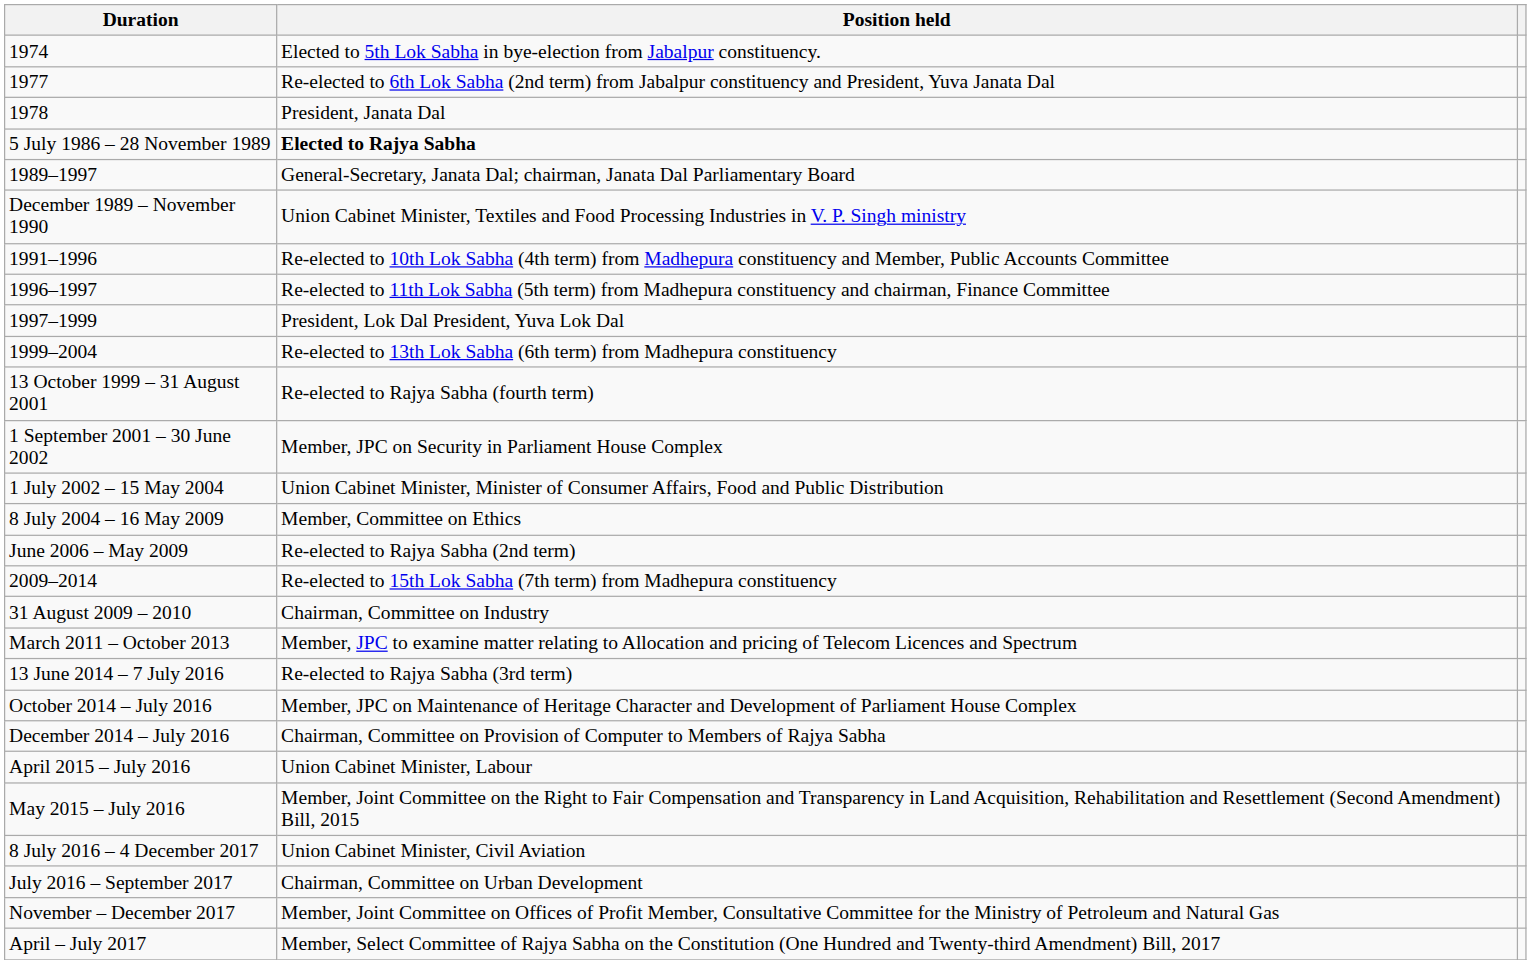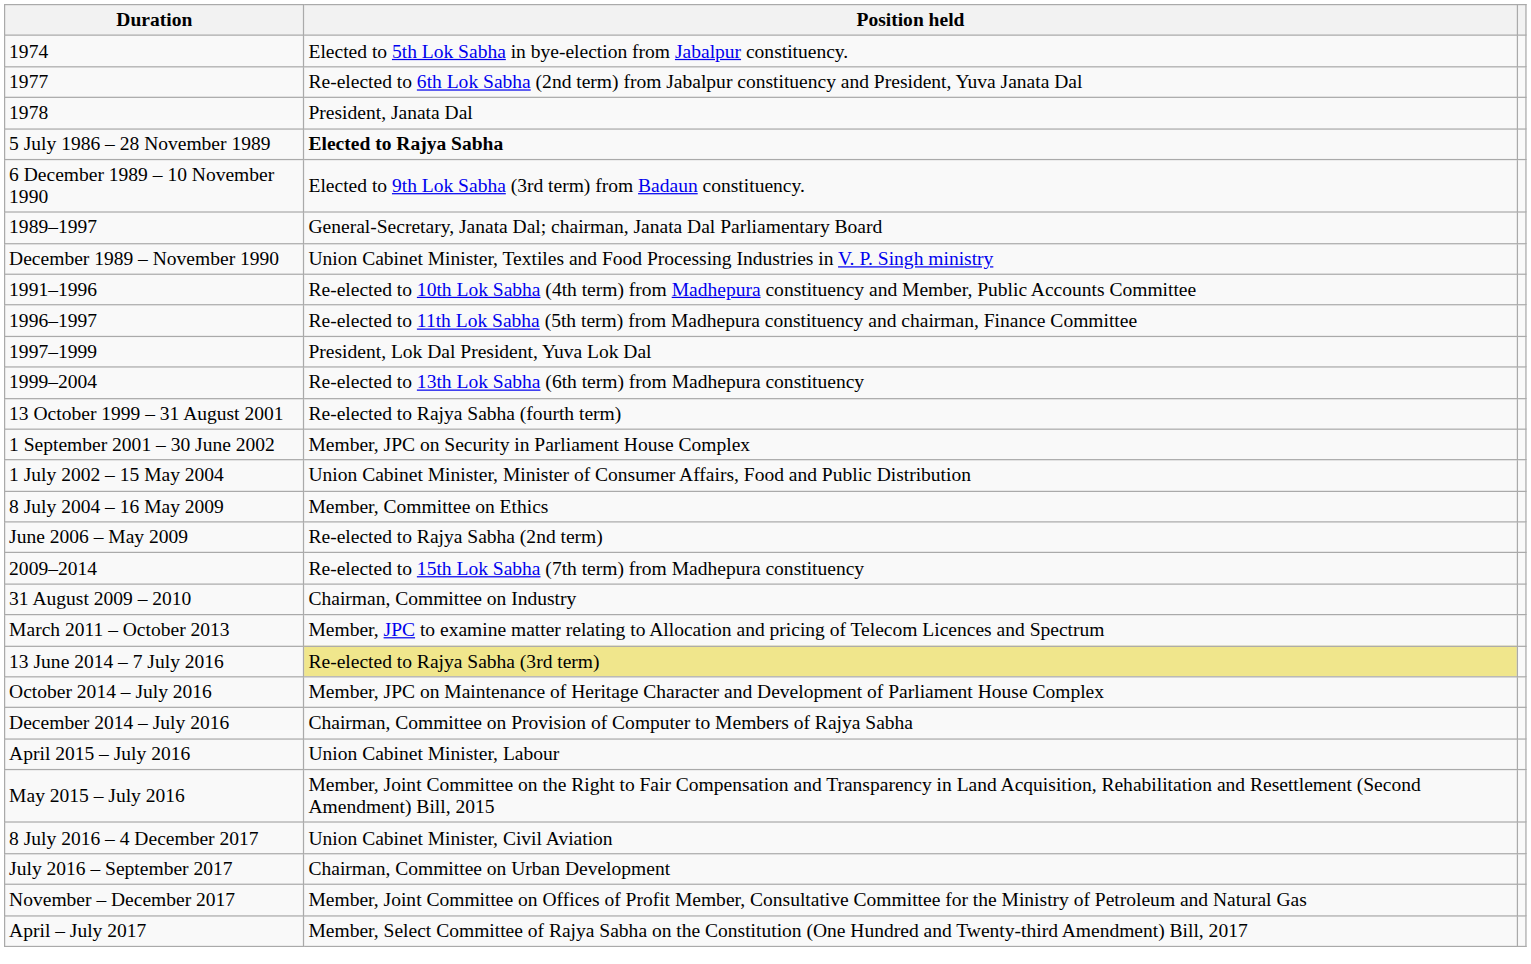 <table class="wikitable">
 <tr>
 <th>Duration</th>
 <th>Position held</th>
 <th></th>
 </tr>
 <tr>
 <td>1974</td>
 <td>Elected to <a href='#'>5th Lok Sabha</a> in bye-election from <a href='#'>Jabalpur</a> constituency.</td>
 <td style="text-align:center;"></td>
 </tr>
 <tr>
 <td>1977</td>
 <td>Re-elected to <a href='#'>6th Lok Sabha</a> (2nd term) from Jabalpur constituency and President, Yuva Janata Dal</td>
 <td style="text-align:center;"></td>
 </tr>
 <tr>
 <td>1978</td>
 <td>President, Janata Dal</td>
 <td style="text-align:center;"></td>
 </tr>
 <tr>
 <td>5 July 1986 – 28 November 1989</td>
 <td><strong>Elected to Rajya Sabha</strong></td>
+<td style="text-align:center;"></td>
+</tr>
+<tr>
+<td>6 December 1989 – 10 November 1990</td>
+<td>Elected to <a href='#'>9th Lok Sabha</a> (3rd term) from <a href='#'>Badaun</a> constituency.</td>
 <td style="text-align:center;"></td>
 </tr>
 <tr>
 <td>1989–1997</td>
 <td>General-Secretary, Janata Dal; chairman, Janata Dal Parliamentary Board</td>
 <td style="text-align:center;"></td>
 </tr>
 <tr>
 <td>December 1989 – November 1990</td>
 <td>Union Cabinet Minister, Textiles and Food Processing Industries in <a href='#'>V. P. Singh ministry</a></td>
 <td style="text-align:center;"></td>
 </tr>
 <tr>
 <td>1991–1996</td>
 <td>Re-elected to <a href='#'>10th Lok Sabha</a> (4th term) from <a href='#'>Madhepura</a> constituency and Member, Public Accounts Committee</td>
 <td style="text-align:center;"></td>
 </tr>
 <tr>
 <td>1996–1997</td>
 <td>Re-elected to <a href='#'>11th Lok Sabha</a> (5th term) from Madhepura constituency and chairman, Finance Committee</td>
 <td style="text-align:center;"></td>
 </tr>
 <tr>
 <td>1997–1999</td>
 <td>President, Lok Dal President, Yuva Lok Dal</td>
 <td style="text-align:center;"></td>
 </tr>
 <tr>
 <td>1999–2004</td>
 <td>Re-elected to <a href='#'>13th Lok Sabha</a> (6th term) from Madhepura constituency</td>
 <td style="text-align:center;"></td>
 </tr>
 <tr>
 <td>13 October 1999 – 31 August 2001</td>
 <td>Re-elected to Rajya Sabha (fourth term)</td>
 <td style="text-align:center;"></td>
 </tr>
 <tr>
 <td>1 September 2001 – 30 June 2002</td>
 <td>Member, JPC on Security in Parliament House Complex</td>
 <td style="text-align:center;"></td>
 </tr>
 <tr>
 <td>1 July 2002 – 15 May 2004</td>
 <td>Union Cabinet Minister, Minister of Consumer Affairs, Food and Public Distribution</td>
 <td style="text-align:center;"></td>
 </tr>
 <tr>
 <td>8 July 2004 – 16 May 2009</td>
 <td>Member, Committee on Ethics</td>
 <td style="text-align:center;"></td>
 </tr>
 <tr>
 <td>June 2006 – May 2009</td>
 <td>Re-elected to Rajya Sabha (2nd term)</td>
 <td style="text-align:center;"></td>
 </tr>
 <tr>
 <td>2009–2014</td>
 <td>Re-elected to <a href='#'>15th Lok Sabha</a> (7th term) from Madhepura constituency</td>
 <td style="text-align:center;"></td>
 </tr>
 <tr>
 <td>31 August 2009 – 2010</td>
 <td>Chairman, Committee on Industry</td>
 <td style="text-align:center;"></td>
 </tr>
 <tr>
 <td>March 2011 – October 2013</td>
 <td>Member, <a href='#'>JPC</a> to examine matter relating to Allocation and pricing of Telecom Licences and Spectrum</td>
 <td style="text-align:center;"></td>
 </tr>
 <tr>
 <td>13 June 2014 – 7 July 2016</td>
-<td>Re-elected to Rajya Sabha (3rd term)</td>
+<td style="background: khaki;">Re-elected to Rajya Sabha (3rd term)</td>
 <td style="text-align:center;"></td>
 </tr>
 <tr>
 <td>October 2014 – July 2016</td>
 <td>Member, JPC on Maintenance of Heritage Character and Development of Parliament House Complex</td>
 <td style="text-align:center;"></td>
 </tr>
 <tr>
 <td>December 2014 – July 2016</td>
 <td>Chairman, Committee on Provision of Computer to Members of Rajya Sabha</td>
 <td style="text-align:center;"></td>
 </tr>
 <tr>
 <td>April 2015 – July 2016</td>
 <td>Union Cabinet Minister, Labour</td>
 <td style="text-align:center;"></td>
 </tr>
 <tr>
 <td>May 2015 – July 2016</td>
 <td>Member, Joint Committee on the Right to Fair Compensation and Transparency in Land Acquisition, Rehabilitation and Resettlement (Second Amendment) Bill, 2015</td>
 <td style="text-align:center;"></td>
 </tr>
 <tr>
 <td>8 July 2016 – 4 December 2017</td>
 <td>Union Cabinet Minister, Civil Aviation</td>
 <td style="text-align:center;"></td>
 </tr>
 <tr>
 <td>July 2016 – September 2017</td>
 <td>Chairman, Committee on Urban Development</td>
 <td style="text-align:center;"></td>
 </tr>
 <tr>
 <td>November – December 2017</td>
 <td>Member, Joint Committee on Offices of Profit Member, Consultative Committee for the Ministry of Petroleum and Natural Gas</td>
 <td style="text-align:center;"></td>
 </tr>
 <tr>
 <td>April – July 2017</td>
 <td>Member, Select Committee of Rajya Sabha on the Constitution (One Hundred and Twenty-third Amendment) Bill, 2017</td>
 <td style="text-align:center;"></td>
 </tr>
 </table>
